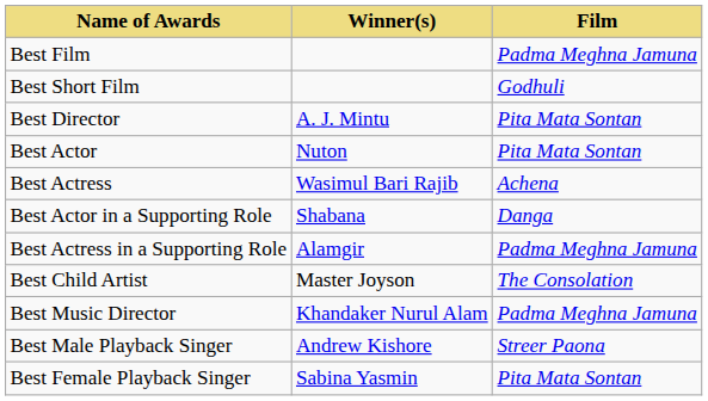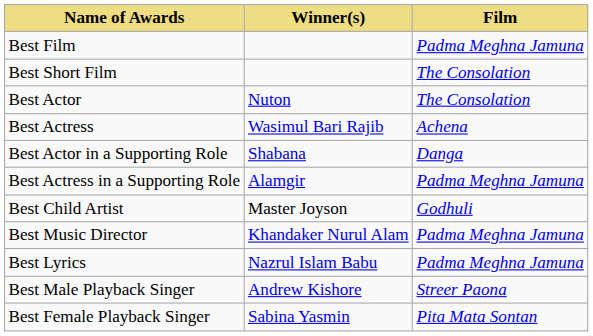 <table class="wikitable">
 <tr>
 <th style="background:#EEDD82;">Name of Awards</th>
 <th style="background:#EEDD82;">Winner(s)</th>
 <th style="background:#EEDD82;">Film</th>
 </tr>
 <tr>
 <td>Best Film</td>
 <td></td>
 <td><em><a href='#'>Padma Meghna Jamuna</a></em></td>
 </tr>
 <tr>
 <td>Best Short Film</td>
 <td></td>
-<td><em><a href='#'>Godhuli</a></em></td>
-</tr>
-<tr>
-<td>Best Director</td>
-<td><a href='#'>A. J. Mintu</a></td>
-<td><em><a href='#'>Pita Mata Sontan</a></em></td>
+<td><em><a href='#'>The Consolation</a></em></td>
 </tr>
 <tr>
 <td>Best Actor</td>
 <td><a href='#'>Nuton</a></td>
-<td><em><a href='#'>Pita Mata Sontan</a></em></td>
+<td><em><a href='#'>The Consolation</a></em></td>
 </tr>
 <tr>
 <td>Best Actress</td>
 <td><a href='#'>Wasimul Bari Rajib</a></td>
 <td><em><a href='#'>Achena</a></em></td>
 </tr>
 <tr>
 <td>Best Actor in a Supporting Role</td>
 <td><a href='#'>Shabana</a></td>
 <td><em><a href='#'>Danga</a></em></td>
 </tr>
 <tr>
 <td>Best Actress in a Supporting Role</td>
 <td><a href='#'>Alamgir</a></td>
 <td><em><a href='#'>Padma Meghna Jamuna</a></em></td>
 </tr>
 <tr>
 <td>Best Child Artist</td>
 <td>Master Joyson</td>
-<td><em><a href='#'>The Consolation</a></em></td>
+<td><em><a href='#'>Godhuli</a></em></td>
 </tr>
 <tr>
 <td>Best Music Director</td>
 <td><a href='#'>Khandaker Nurul Alam</a></td>
+<td><em><a href='#'>Padma Meghna Jamuna</a></em></td>
+</tr>
+<tr>
+<td>Best Lyrics</td>
+<td><a href='#'>Nazrul Islam Babu</a></td>
 <td><em><a href='#'>Padma Meghna Jamuna</a></em></td>
 </tr>
 <tr>
 <td>Best Male Playback Singer</td>
 <td><a href='#'>Andrew Kishore</a></td>
 <td><em><a href='#'>Streer Paona</a></em></td>
 </tr>
 <tr>
 <td>Best Female Playback Singer</td>
 <td><a href='#'>Sabina Yasmin</a></td>
 <td><em><a href='#'>Pita Mata Sontan</a></em></td>
 </tr>
 </table>
